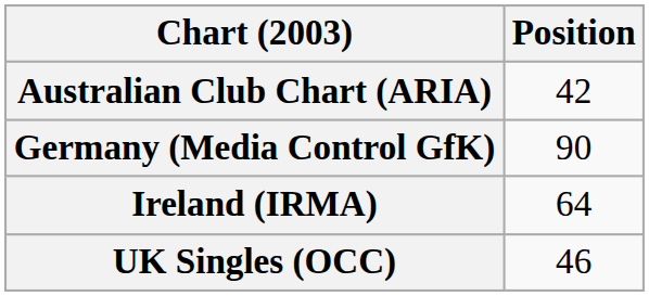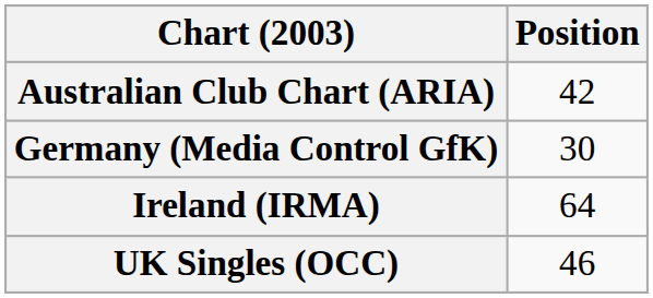 <table class="wikitable sortable plainrowheaders" style="text-align:center">
 <tr>
 <th>Chart (2003)</th>
 <th>Position</th>
 </tr>
 <tr>
 <th scope="row">Australian Club Chart (ARIA)</th>
 <td>42</td>
 </tr>
 <tr>
 <th scope="row">Germany (Media Control GfK)</th>
-<td>90</td>
+<td>30</td>
 </tr>
 <tr>
 <th scope="row">Ireland (IRMA)</th>
 <td>64</td>
 </tr>
 <tr>
 <th scope="row">UK Singles (OCC)</th>
 <td>46</td>
 </tr>
 </table>
